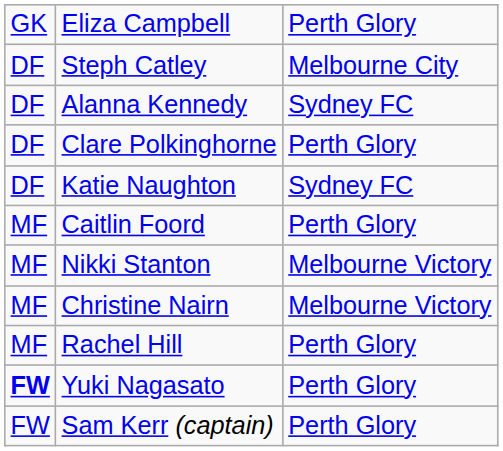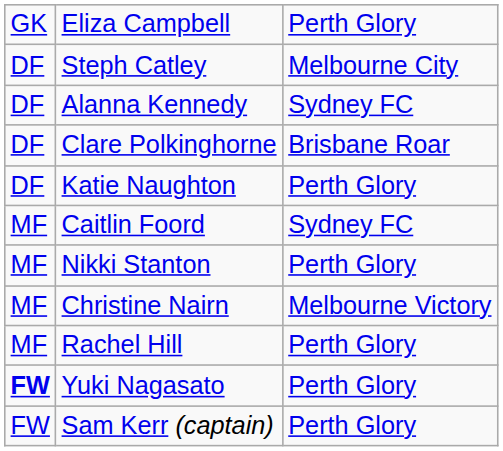 <table class="wikitable">
 <tr>
 <td><a href='#'>GK</a></td>
 <td> <a href='#'>Eliza Campbell</a></td>
 <td><a href='#'>Perth Glory</a></td>
 </tr>
 <tr>
 <td><a href='#'>DF</a></td>
 <td> <a href='#'>Steph Catley</a></td>
 <td><a href='#'>Melbourne City</a></td>
 </tr>
 <tr>
 <td><a href='#'>DF</a></td>
 <td> <a href='#'>Alanna Kennedy</a></td>
 <td><a href='#'>Sydney FC</a></td>
 </tr>
 <tr>
 <td><a href='#'>DF</a></td>
 <td> <a href='#'>Clare Polkinghorne</a></td>
-<td><a href='#'>Perth Glory</a></td>
+<td><a href='#'>Brisbane Roar</a></td>
 </tr>
 <tr>
 <td><a href='#'>DF</a></td>
 <td> <a href='#'>Katie Naughton</a></td>
+<td><a href='#'>Perth Glory</a></td>
+</tr>
+<tr>
+<td><a href='#'>MF</a></td>
+<td> <a href='#'>Caitlin Foord</a></td>
 <td><a href='#'>Sydney FC</a></td>
 </tr>
 <tr>
 <td><a href='#'>MF</a></td>
-<td> <a href='#'>Caitlin Foord</a></td>
+<td> <a href='#'>Nikki Stanton</a></td>
 <td><a href='#'>Perth Glory</a></td>
-</tr>
-<tr>
-<td><a href='#'>MF</a></td>
-<td> <a href='#'>Nikki Stanton</a></td>
-<td><a href='#'>Melbourne Victory</a></td>
 </tr>
 <tr>
 <td><a href='#'>MF</a></td>
 <td> <a href='#'>Christine Nairn</a></td>
 <td><a href='#'>Melbourne Victory</a></td>
 </tr>
 <tr>
 <td><a href='#'>MF</a></td>
 <td> <a href='#'>Rachel Hill</a></td>
 <td><a href='#'>Perth Glory</a></td>
 </tr>
 <tr>
 <td><strong><a href='#'>FW</a></strong></td>
 <td> <a href='#'>Yuki Nagasato</a></td>
 <td><a href='#'>Perth Glory</a></td>
 </tr>
 <tr>
 <td><a href='#'>FW</a></td>
 <td> <a href='#'>Sam Kerr</a> <em>(captain)</em></td>
 <td><a href='#'>Perth Glory</a></td>
 </tr>
 </table>
